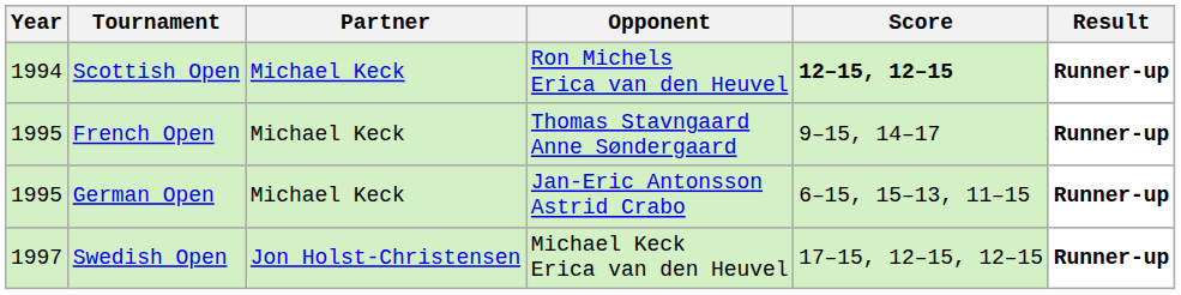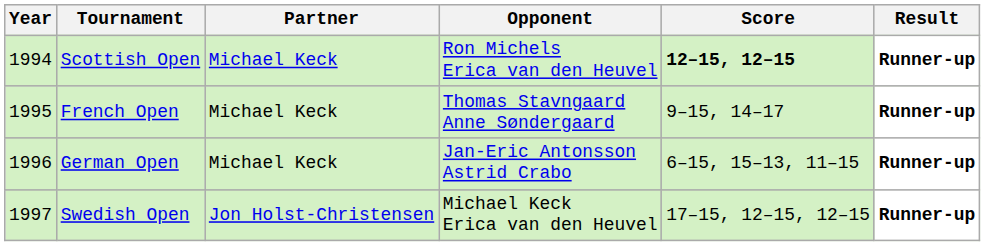 <table class="sortable wikitable" style="font-size: 90%;">
 <tr>
 <th>Year</th>
 <th>Tournament</th>
 <th>Partner</th>
 <th>Opponent</th>
 <th>Score</th>
 <th>Result</th>
 </tr>
 <tr style="background:#D4F1C5">
 <td align="center">1994</td>
 <td align="left"><a href='#'>Scottish Open</a></td>
 <td align="left"> <a href='#'>Michael Keck</a></td>
 <td align="left"> <a href='#'>Ron Michels</a> <br>  <a href='#'>Erica van den Heuvel</a></td>
 <td align="left"><strong>12–15, 12–15</strong></td>
 <td style="text-align:left; background:white"> <strong>Runner-up</strong></td>
 </tr>
 <tr style="background:#D4F1C5">
 <td align="center">1995</td>
 <td align="left"><a href='#'>French Open</a></td>
 <td align="left"> Michael Keck</td>
 <td align="left"> <a href='#'>Thomas Stavngaard</a> <br>  <a href='#'>Anne Søndergaard</a></td>
 <td align="left">9–15, 14–17</td>
 <td style="text-align:left; background:white"> <strong>Runner-up</strong></td>
 </tr>
 <tr style="background:#D4F1C5">
-<td align="center">1995</td>
+<td align="center">1996</td>
 <td align="left"><a href='#'>German Open</a></td>
 <td align="left"> Michael Keck</td>
 <td align="left"> <a href='#'>Jan-Eric Antonsson</a> <br>  <a href='#'>Astrid Crabo</a></td>
 <td align="left">6–15, 15–13, 11–15</td>
 <td style="text-align:left; background:white"> <strong>Runner-up</strong></td>
 </tr>
 <tr style="background:#D4F1C5">
 <td align="center">1997</td>
 <td align="left"><a href='#'>Swedish Open</a></td>
 <td align="left"> <a href='#'>Jon Holst-Christensen</a></td>
 <td align="left"> Michael Keck <br>  Erica van den Heuvel</td>
 <td align="left">17–15, 12–15, 12–15</td>
 <td style="text-align:left; background:white"> <strong>Runner-up</strong></td>
 </tr>
 </table>
